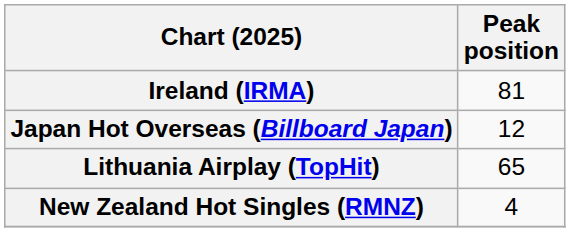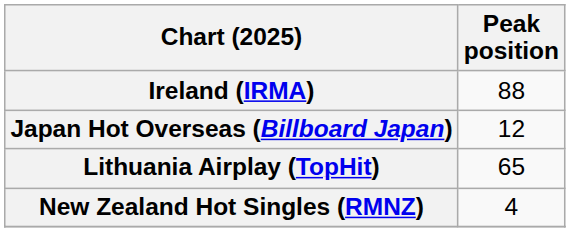 <table class="wikitable sortable plainrowheaders" style="text-align:center">
 <tr>
 <th scope="col">Chart (2025)</th>
 <th scope="col">Peak<br>position</th>
 </tr>
 <tr>
 <th scope="row">Ireland (<a href='#'>IRMA</a>)</th>
-<td>81</td>
+<td>88</td>
 </tr>
 <tr>
 <th scope="row">Japan Hot Overseas (<em><a href='#'>Billboard Japan</a></em>)</th>
 <td>12</td>
 </tr>
 <tr>
 <th scope="row">Lithuania Airplay (<a href='#'>TopHit</a>)</th>
 <td>65</td>
 </tr>
 <tr>
 <th scope="row">New Zealand Hot Singles (<a href='#'>RMNZ</a>)</th>
 <td>4</td>
 </tr>
 <tr>
 </tr>
 <tr>
 </tr>
 <tr>
 </tr>
 </table>
